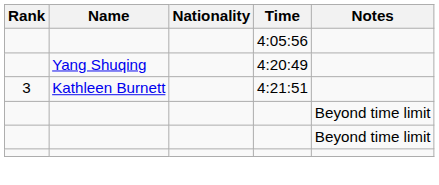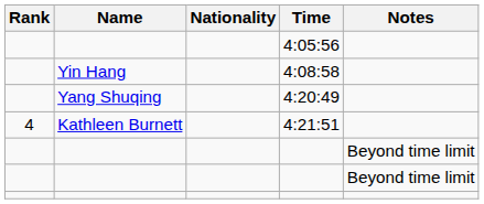 <table class="wikitable sortable" style="text-align:center">
 <tr>
 <th>Rank</th>
 <th>Name</th>
 <th>Nationality</th>
 <th>Time</th>
 <th>Notes</th>
 </tr>
 <tr>
 <td></td>
 <td align=left></td>
 <td align=left></td>
 <td>4:05:56</td>
 <td><strong></strong></td>
 </tr>
 <tr>
 <td></td>
+<td align=left><a href='#'>Yin Hang</a></td>
+<td align=left></td>
+<td>4:08:58</td>
+<td><strong></strong></td>
+</tr>
+<tr>
+<td></td>
 <td align=left><a href='#'>Yang Shuqing</a></td>
 <td align=left></td>
 <td>4:20:49</td>
 <td></td>
 </tr>
 <tr>
-<td>3</td>
+<td>4</td>
 <td align=left><a href='#'>Kathleen Burnett</a></td>
 <td align=left></td>
 <td>4:21:51</td>
 <td><strong></strong></td>
 </tr>
 <tr>
 <td></td>
 <td align=left></td>
 <td align=left></td>
 <td></td>
 <td>Beyond time limit</td>
 </tr>
 <tr>
 <td></td>
 <td align=left></td>
 <td align=left></td>
 <td></td>
 <td>Beyond time limit</td>
 </tr>
 <tr>
 <td></td>
 <td align=left></td>
 <td align=left></td>
 <td></td>
 <td></td>
 </tr>
 </table>
